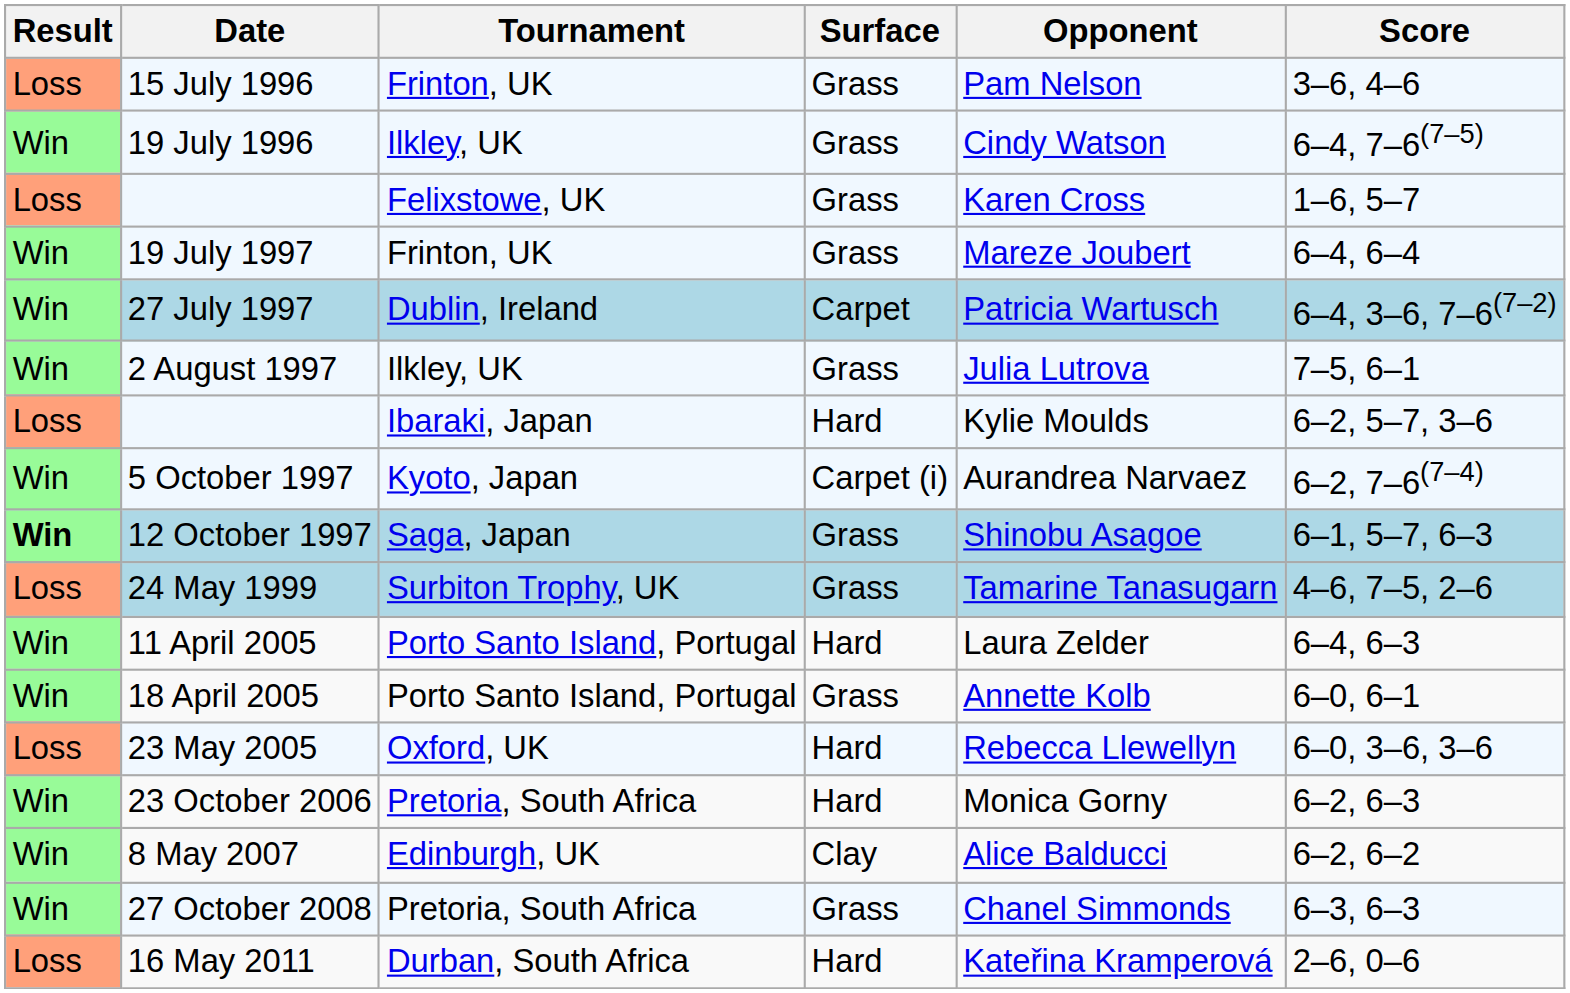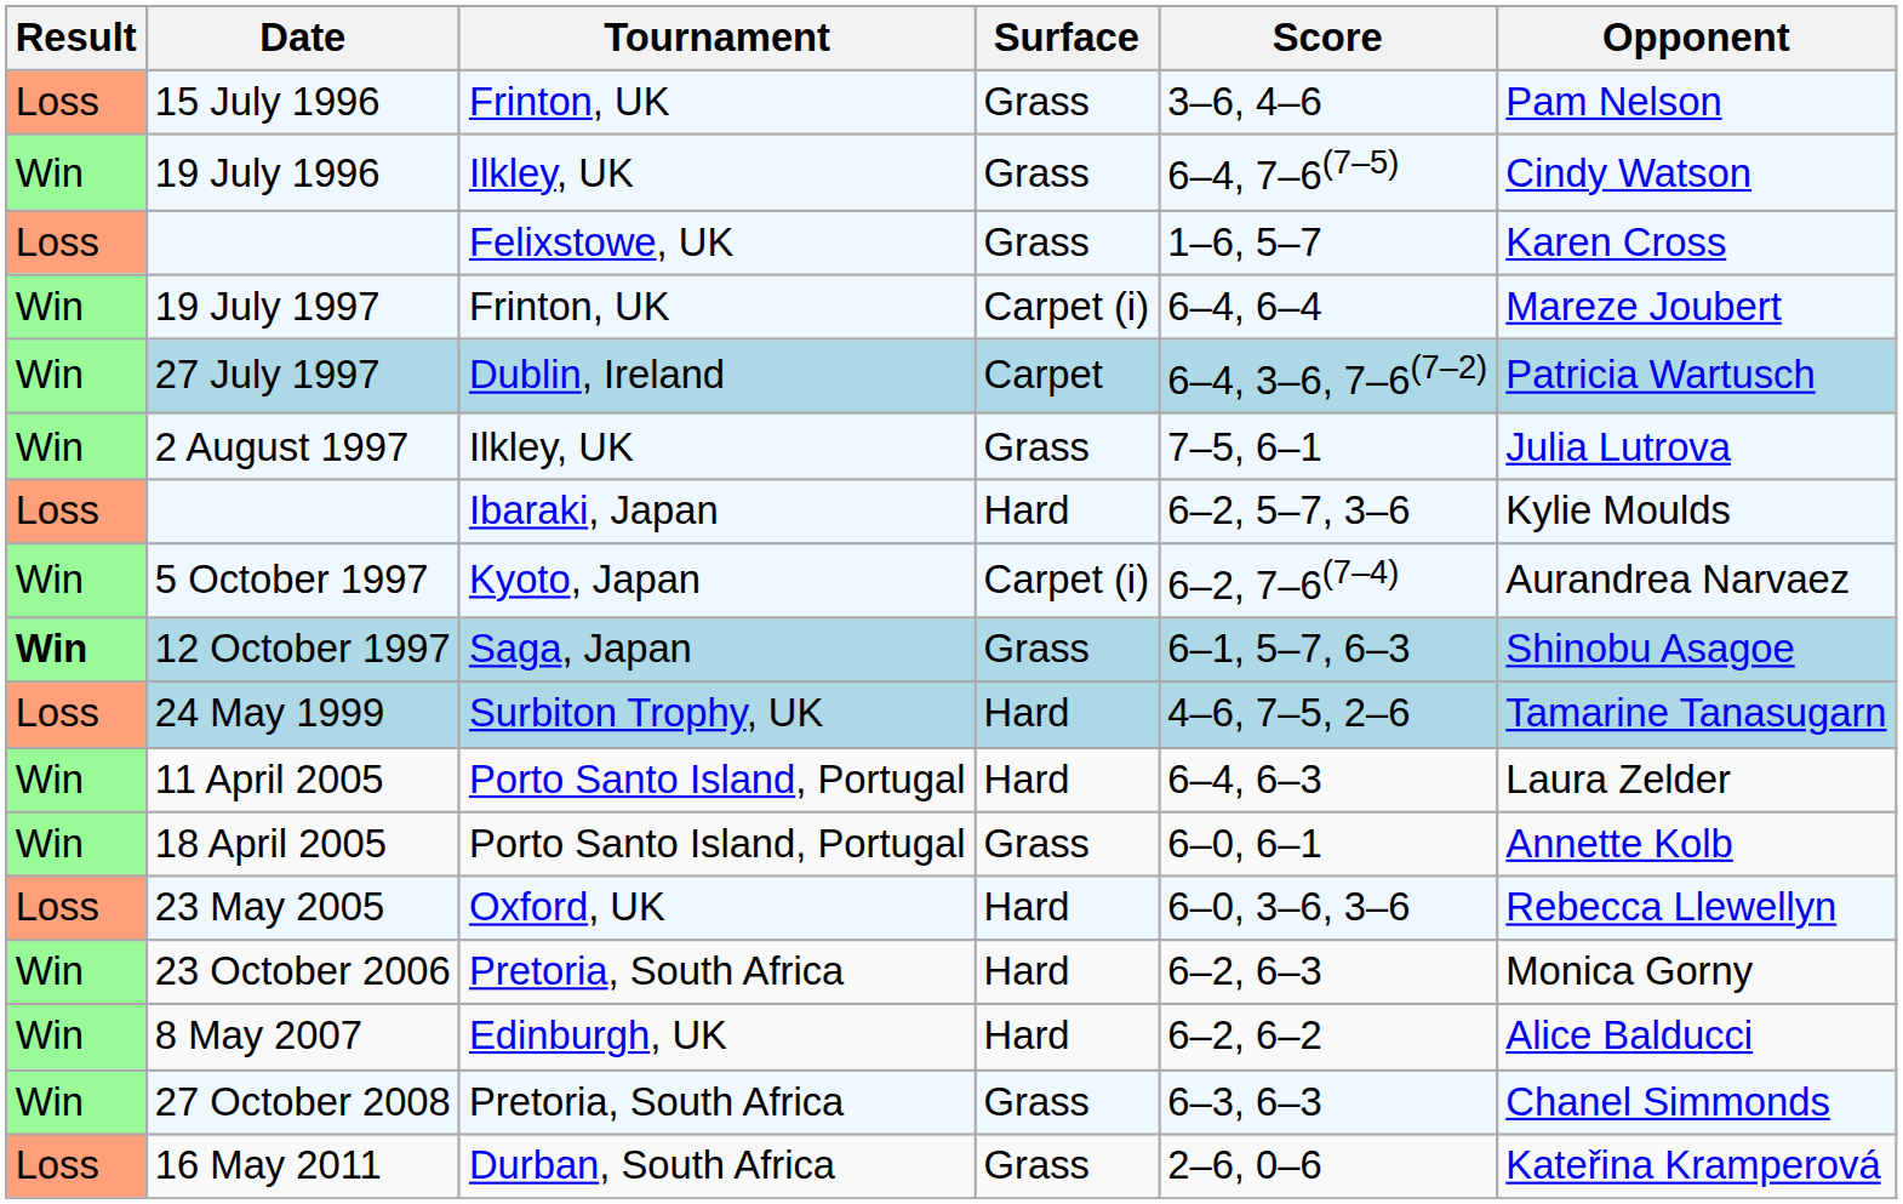 <table class="sortable wikitable" style=font-size:97%>
 <tr>
 <th>Result</th>
 <th>Date</th>
 <th>Tournament</th>
 <th>Surface</th>
+<th class=unsortable>Score</th>
 <th>Opponent</th>
-<th class=unsortable>Score</th>
 </tr>
 <tr style="background:#f0f8ff;">
 <td style="background:#ffa07a;">Loss</td>
 <td>15 July 1996</td>
 <td><a href='#'>Frinton</a>, UK</td>
 <td>Grass</td>
+<td>3–6, 4–6</td>
 <td> <a href='#'>Pam Nelson</a></td>
-<td>3–6, 4–6</td>
 </tr>
 <tr style="background:#f0f8ff;">
 <td style="background:#98fb98;">Win</td>
 <td>19 July 1996</td>
 <td><a href='#'>Ilkley</a>, UK</td>
 <td>Grass</td>
+<td>6–4, 7–6<sup>(7–5)</sup></td>
 <td> <a href='#'>Cindy Watson</a></td>
-<td>6–4, 7–6<sup>(7–5)</sup></td>
 </tr>
 <tr style="background:#f0f8ff;">
 <td style="background:#ffa07a;">Loss</td>
 <td></td>
 <td><a href='#'>Felixstowe</a>, UK</td>
 <td>Grass</td>
+<td>1–6, 5–7</td>
 <td> <a href='#'>Karen Cross</a></td>
-<td>1–6, 5–7</td>
 </tr>
 <tr style="background:#f0f8ff;">
 <td style="background:#98fb98;">Win</td>
 <td>19 July 1997</td>
 <td>Frinton, UK</td>
-<td>Grass</td>
+<td>Carpet (i)</td>
+<td>6–4, 6–4</td>
 <td> <a href='#'>Mareze Joubert</a></td>
-<td>6–4, 6–4</td>
 </tr>
 <tr style="background:lightblue;">
 <td style="background:#98fb98;">Win</td>
 <td>27 July 1997</td>
 <td><a href='#'>Dublin</a>, Ireland</td>
 <td>Carpet</td>
+<td>6–4, 3–6, 7–6<sup>(7–2)</sup></td>
 <td> <a href='#'>Patricia Wartusch</a></td>
-<td>6–4, 3–6, 7–6<sup>(7–2)</sup></td>
 </tr>
 <tr style="background:#f0f8ff;">
 <td style="background:#98fb98;">Win</td>
 <td>2 August 1997</td>
 <td>Ilkley, UK</td>
 <td>Grass</td>
+<td>7–5, 6–1</td>
 <td> <a href='#'>Julia Lutrova</a></td>
-<td>7–5, 6–1</td>
 </tr>
 <tr style="background:#f0f8ff;">
 <td style="background:#ffa07a;">Loss</td>
 <td></td>
 <td><a href='#'>Ibaraki</a>, Japan</td>
 <td>Hard</td>
+<td>6–2, 5–7, 3–6</td>
 <td> Kylie Moulds</td>
-<td>6–2, 5–7, 3–6</td>
 </tr>
 <tr style="background:#f0f8ff;">
 <td style="background:#98fb98;">Win</td>
 <td>5 October 1997</td>
 <td><a href='#'>Kyoto</a>, Japan</td>
 <td>Carpet (i)</td>
+<td>6–2, 7–6<sup>(7–4)</sup></td>
 <td> Aurandrea Narvaez</td>
-<td>6–2, 7–6<sup>(7–4)</sup></td>
 </tr>
 <tr style="background:lightblue;">
 <td style="background:#98fb98;"><strong>Win</strong></td>
 <td>12 October 1997</td>
 <td><a href='#'>Saga</a>, Japan</td>
 <td>Grass</td>
+<td>6–1, 5–7, 6–3</td>
 <td> <a href='#'>Shinobu Asagoe</a></td>
-<td>6–1, 5–7, 6–3</td>
 </tr>
 <tr style="background:lightblue;">
 <td style="background:#ffa07a;">Loss</td>
 <td>24 May 1999</td>
 <td><a href='#'>Surbiton Trophy</a>, UK</td>
-<td>Grass</td>
+<td>Hard</td>
+<td>4–6, 7–5, 2–6</td>
 <td> <a href='#'>Tamarine Tanasugarn</a></td>
-<td>4–6, 7–5, 2–6</td>
 </tr>
 <tr>
 <td style="background:#98fb98;">Win</td>
 <td>11 April 2005</td>
 <td><a href='#'>Porto Santo Island</a>, Portugal</td>
 <td>Hard</td>
+<td>6–4, 6–3</td>
 <td> Laura Zelder</td>
-<td>6–4, 6–3</td>
 </tr>
 <tr>
 <td style="background:#98fb98;">Win</td>
 <td>18 April 2005</td>
 <td>Porto Santo Island, Portugal</td>
 <td>Grass</td>
+<td>6–0, 6–1</td>
 <td> <a href='#'>Annette Kolb</a></td>
-<td>6–0, 6–1</td>
 </tr>
 <tr style="background:#f0f8ff;">
 <td style="background:#ffa07a;">Loss</td>
 <td>23 May 2005</td>
 <td><a href='#'>Oxford</a>, UK</td>
 <td>Hard</td>
+<td>6–0, 3–6, 3–6</td>
 <td> <a href='#'>Rebecca Llewellyn</a></td>
-<td>6–0, 3–6, 3–6</td>
 </tr>
 <tr>
 <td style="background:#98fb98;">Win</td>
 <td>23 October 2006</td>
 <td><a href='#'>Pretoria</a>, South Africa</td>
 <td>Hard</td>
+<td>6–2, 6–3</td>
 <td> Monica Gorny</td>
-<td>6–2, 6–3</td>
 </tr>
 <tr>
 <td style="background:#98fb98;">Win</td>
 <td>8 May 2007</td>
 <td><a href='#'>Edinburgh</a>, UK</td>
-<td>Clay</td>
+<td>Hard</td>
+<td>6–2, 6–2</td>
 <td> <a href='#'>Alice Balducci</a></td>
-<td>6–2, 6–2</td>
 </tr>
 <tr style="background:#f0f8ff;">
 <td style="background:#98fb98;">Win</td>
 <td>27 October 2008</td>
 <td>Pretoria, South Africa</td>
 <td>Grass</td>
+<td>6–3, 6–3</td>
 <td> <a href='#'>Chanel Simmonds</a></td>
-<td>6–3, 6–3</td>
 </tr>
 <tr>
 <td style="background:#ffa07a;">Loss</td>
 <td>16 May 2011</td>
 <td><a href='#'>Durban</a>, South Africa</td>
-<td>Hard</td>
+<td>Grass</td>
+<td>2–6, 0–6</td>
 <td> <a href='#'>Kateřina Kramperová</a></td>
-<td>2–6, 0–6</td>
 </tr>
 </table>
